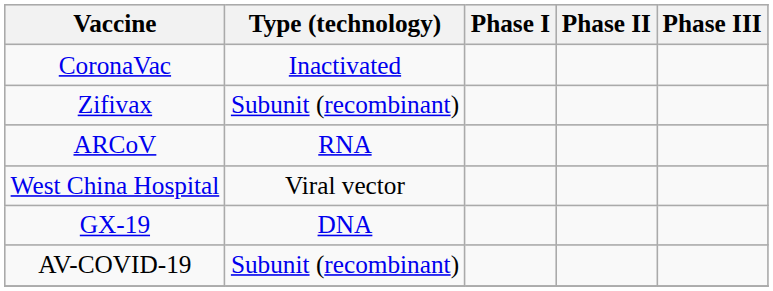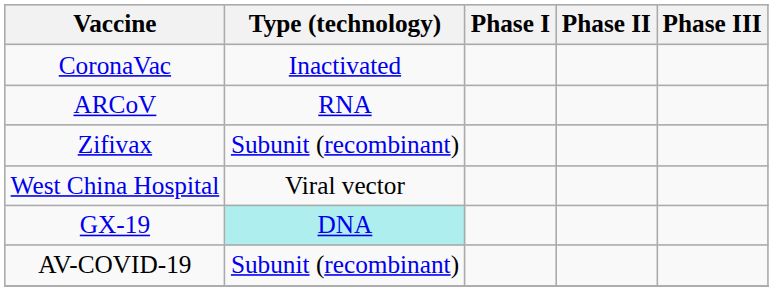 <table class="wikitable" style="text-align:center">
 <tr>
 <th>Vaccine</th>
 <th>Type (technology)</th>
 <th>Phase I</th>
 <th>Phase II</th>
 <th>Phase III</th>
 </tr>
 <tr>
 <td><a href='#'>CoronaVac</a></td>
 <td><a href='#'>Inactivated</a></td>
 <td></td>
 <td></td>
 <td></td>
 </tr>
 <tr>
-<td><a href='#'>Zifivax</a></td>
-<td><a href='#'>Subunit</a> (<a href='#'>recombinant</a>)</td>
+<td><a href='#'>ARCoV</a></td>
+<td><a href='#'>RNA</a></td>
 <td></td>
 <td></td>
 <td></td>
 </tr>
 <tr>
-<td><a href='#'>ARCoV</a></td>
-<td><a href='#'>RNA</a></td>
+<td><a href='#'>Zifivax</a></td>
+<td><a href='#'>Subunit</a> (<a href='#'>recombinant</a>)</td>
 <td></td>
 <td></td>
 <td></td>
 </tr>
 <tr>
 <td><a href='#'>West China Hospital</a></td>
 <td>Viral vector</td>
 <td></td>
 <td></td>
 <td></td>
 </tr>
 <tr>
 <td><a href='#'>GX-19</a></td>
-<td><a href='#'>DNA</a></td>
+<td style="background: paleturquoise;"><a href='#'>DNA</a></td>
 <td></td>
 <td></td>
 <td></td>
 </tr>
 <tr>
 <td>AV-COVID-19</td>
 <td><a href='#'>Subunit</a> (<a href='#'>recombinant</a>)</td>
 <td></td>
 <td></td>
 <td></td>
 </tr>
 <tr>
 </tr>
 </table>
